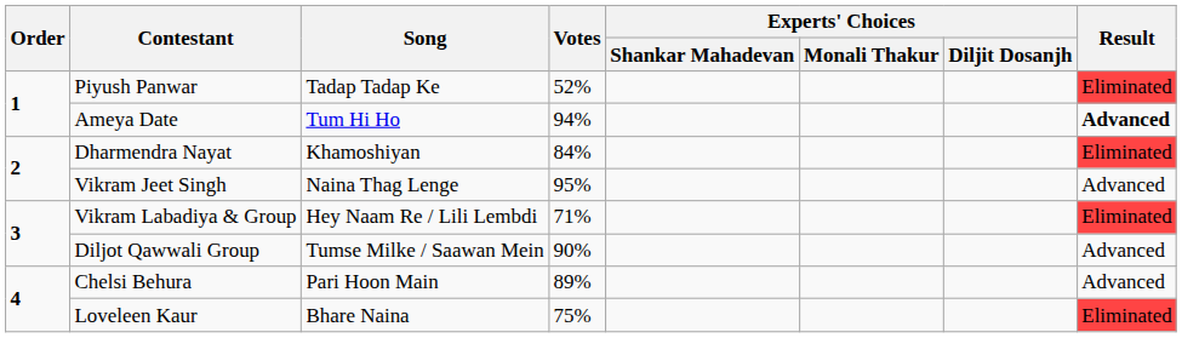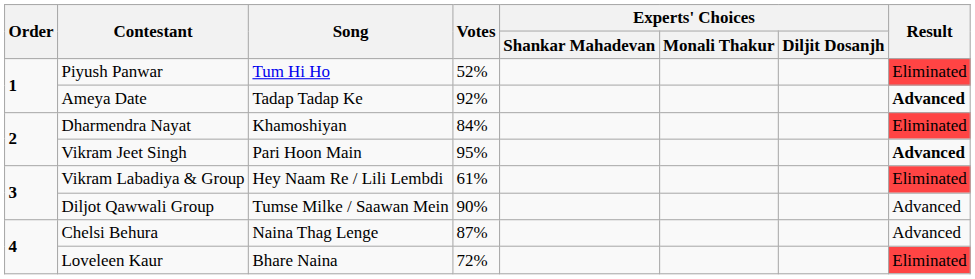 <table class="wikitable sortable mw-collapsible">
 <tr>
 <th rowspan="2">Order</th>
 <th rowspan="2">Contestant</th>
 <th rowspan="2">Song</th>
 <th rowspan="2">Votes</th>
 <th colspan="3">Experts' Choices</th>
 <th rowspan="2">Result</th>
 </tr>
 <tr>
 <th>Shankar Mahadevan</th>
 <th>Monali Thakur</th>
 <th>Diljit Dosanjh</th>
 </tr>
 <tr>
 <td rowspan="2"><strong>1</strong></td>
 <td>Piyush Panwar</td>
-<td>Tadap Tadap Ke</td>
+<td><a href='#'>Tum Hi Ho</a></td>
 <td>52%</td>
 <td></td>
 <td></td>
 <td></td>
 <td bgcolor="#ff4444">Eliminated</td>
 </tr>
 <tr>
 <td>Ameya Date</td>
-<td><a href='#'>Tum Hi Ho</a></td>
-<td>94%</td>
+<td>Tadap Tadap Ke</td>
+<td>92%</td>
 <td></td>
 <td></td>
 <td></td>
 <td><strong>Advanced</strong></td>
 </tr>
 <tr>
 <td rowspan="2"><strong>2</strong></td>
 <td>Dharmendra Nayat</td>
 <td>Khamoshiyan</td>
 <td>84%</td>
 <td></td>
 <td></td>
 <td></td>
 <td bgcolor="#ff4444">Eliminated</td>
 </tr>
 <tr>
 <td>Vikram Jeet Singh</td>
-<td>Naina Thag Lenge</td>
+<td>Pari Hoon Main</td>
 <td>95%</td>
 <td></td>
 <td></td>
 <td></td>
-<td>Advanced</td>
+<td><strong>Advanced</strong></td>
 </tr>
 <tr>
 <td rowspan="2"><strong>3</strong></td>
 <td>Vikram Labadiya & Group</td>
 <td>Hey Naam Re / Lili Lembdi</td>
-<td>71%</td>
+<td>61%</td>
 <td></td>
 <td></td>
 <td></td>
 <td bgcolor="#ff4444">Eliminated</td>
 </tr>
 <tr>
 <td>Diljot Qawwali Group</td>
 <td>Tumse Milke / Saawan Mein</td>
 <td>90%</td>
 <td></td>
 <td></td>
 <td></td>
 <td>Advanced</td>
 </tr>
 <tr>
 <td rowspan="2"><strong>4</strong></td>
 <td>Chelsi Behura</td>
-<td>Pari Hoon Main</td>
-<td>89%</td>
+<td>Naina Thag Lenge</td>
+<td>87%</td>
 <td></td>
 <td></td>
 <td></td>
 <td>Advanced</td>
 </tr>
 <tr>
 <td>Loveleen Kaur</td>
 <td>Bhare Naina</td>
-<td>75%</td>
+<td>72%</td>
 <td></td>
 <td></td>
 <td></td>
 <td bgcolor="#ff4444">Eliminated</td>
 </tr>
 </table>
